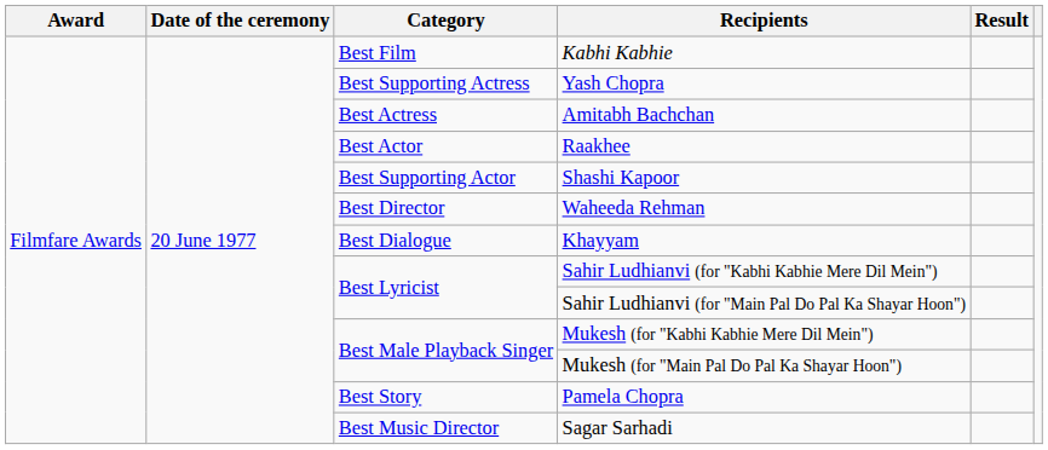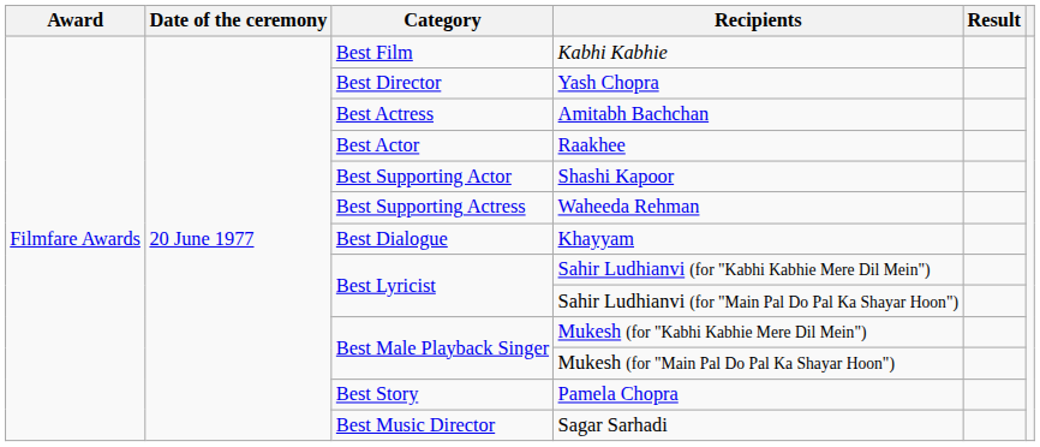 <table class="wikitable plainrowheaders sortable">
 <tr>
 <th scope="col">Award</th>
 <th scope="col">Date of the ceremony</th>
 <th scope="col">Category</th>
 <th scope="col">Recipients</th>
 <th scope="col">Result</th>
 <th class="unsortable" scope="col"></th>
 </tr>
 <tr>
 <td rowspan="13" scope="row"><a href='#'>Filmfare Awards</a></td>
 <td rowspan="13"><a href='#'>20 June 1977</a></td>
 <td><a href='#'>Best Film</a></td>
 <td><em>Kabhi Kabhie</em></td>
 <td></td>
 <td rowspan="13"></td>
 </tr>
 <tr>
-<td><a href='#'>Best Supporting Actress</a></td>
+<td><a href='#'>Best Director</a></td>
 <td><a href='#'>Yash Chopra</a></td>
 <td></td>
 </tr>
 <tr>
 <td><a href='#'>Best Actress</a></td>
 <td><a href='#'>Amitabh Bachchan</a></td>
 <td></td>
 </tr>
 <tr>
 <td><a href='#'>Best Actor</a></td>
 <td><a href='#'>Raakhee</a></td>
 <td></td>
 </tr>
 <tr>
 <td><a href='#'>Best Supporting Actor</a></td>
 <td><a href='#'>Shashi Kapoor</a></td>
 <td></td>
 </tr>
 <tr>
-<td><a href='#'>Best Director</a></td>
+<td><a href='#'>Best Supporting Actress</a></td>
 <td><a href='#'>Waheeda Rehman</a></td>
 <td></td>
 </tr>
 <tr>
 <td><a href='#'>Best Dialogue</a></td>
 <td><a href='#'>Khayyam</a></td>
 <td></td>
 </tr>
 <tr>
 <td rowspan="2"><a href='#'>Best Lyricist</a></td>
 <td><a href='#'>Sahir Ludhianvi</a> <small>(for "Kabhi Kabhie Mere Dil Mein")</small></td>
 <td></td>
 </tr>
 <tr>
 <td>Sahir Ludhianvi <small>(for "Main Pal Do Pal Ka Shayar Hoon")</small></td>
 <td></td>
 </tr>
 <tr>
 <td rowspan="2"><a href='#'>Best Male Playback Singer</a></td>
 <td><a href='#'>Mukesh</a> <small>(for "Kabhi Kabhie Mere Dil Mein")</small></td>
 <td></td>
 </tr>
 <tr>
 <td>Mukesh <small>(for "Main Pal Do Pal Ka Shayar Hoon")</small></td>
 <td></td>
 </tr>
 <tr>
 <td><a href='#'>Best Story</a></td>
 <td><a href='#'>Pamela Chopra</a></td>
 <td></td>
 </tr>
 <tr>
 <td><a href='#'>Best Music Director</a></td>
 <td>Sagar Sarhadi</td>
 <td></td>
 </tr>
 </table>
